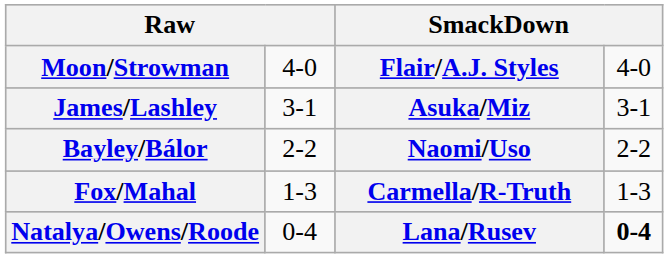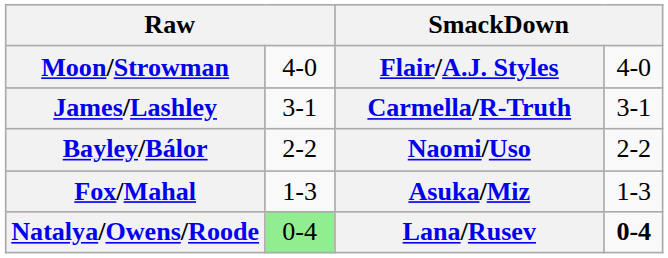 <table class="wikitable" style="margin: 1em auto 1em auto;text-align:center">
 <tr>
 <th colspan="2" style="width:50%">Raw</th>
 <th colspan="2" style="width:50%">SmackDown</th>
 </tr>
 <tr>
 <th><a href='#'>Moon</a>/<a href='#'>Strowman</a></th>
 <td style="width:35px">4-0</td>
 <th><a href='#'>Flair</a>/<a href='#'>A.J. Styles</a></th>
 <td>4-0</td>
 </tr>
 <tr>
 <th><a href='#'>James</a>/<a href='#'>Lashley</a></th>
 <td>3-1</td>
-<th><a href='#'>Asuka</a>/<a href='#'>Miz</a></th>
+<th><a href='#'>Carmella</a>/<a href='#'>R-Truth</a></th>
 <td>3-1</td>
 </tr>
 <tr>
 <th><a href='#'>Bayley</a>/<a href='#'>Bálor</a></th>
 <td>2-2</td>
 <th><a href='#'>Naomi</a>/<a href='#'>Uso</a></th>
 <td>2-2</td>
 </tr>
 <tr>
 <th><a href='#'>Fox</a>/<a href='#'>Mahal</a></th>
 <td>1-3</td>
-<th><a href='#'>Carmella</a>/<a href='#'>R-Truth</a></th>
+<th><a href='#'>Asuka</a>/<a href='#'>Miz</a></th>
 <td>1-3</td>
 </tr>
 <tr>
 <th><a href='#'>Natalya</a>/<a href='#'>Owens</a>/<a href='#'>Roode</a></th>
-<td>0-4</td>
+<td style="background: lightgreen;">0-4</td>
 <th><a href='#'>Lana</a>/<a href='#'>Rusev</a></th>
 <td><strong>0-4</strong></td>
 </tr>
 </table>
